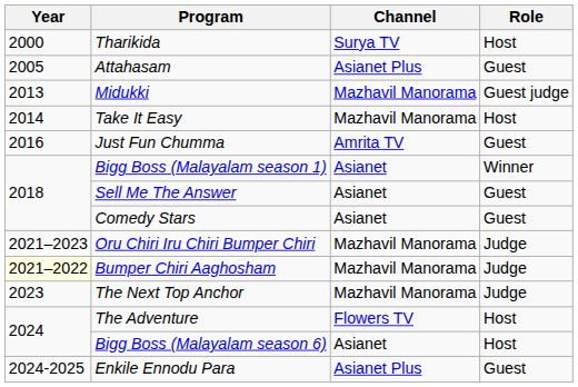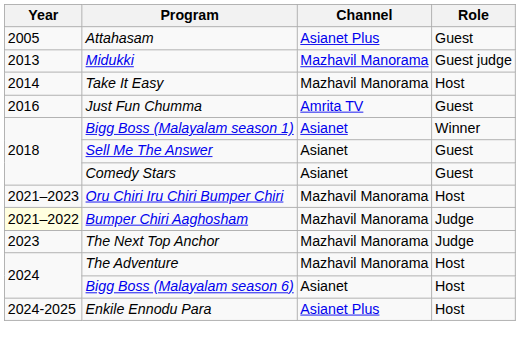 <table class="wikitable sortable">
 <tr>
 <th>Year</th>
 <th>Program</th>
 <th>Channel</th>
 <th>Role</th>
-</tr>
-<tr>
-<td>2000</td>
-<td><em>Tharikida</em></td>
-<td><a href='#'>Surya TV</a></td>
-<td>Host</td>
 </tr>
 <tr>
 <td>2005</td>
 <td><em>Attahasam</em></td>
 <td><a href='#'>Asianet Plus</a></td>
 <td>Guest</td>
 </tr>
 <tr>
 <td>2013</td>
 <td><em><a href='#'>Midukki</a></em></td>
 <td><a href='#'>Mazhavil Manorama</a></td>
 <td>Guest judge</td>
 </tr>
 <tr>
 <td>2014</td>
 <td><em>Take It Easy</em></td>
 <td>Mazhavil Manorama</td>
 <td>Host</td>
 </tr>
 <tr>
 <td>2016</td>
 <td><em>Just Fun Chumma</em></td>
 <td><a href='#'>Amrita TV</a></td>
 <td>Guest</td>
 </tr>
 <tr>
 <td rowspan="3">2018</td>
 <td><em><a href='#'>Bigg Boss (Malayalam season 1)</a></em></td>
 <td><a href='#'>Asianet</a></td>
 <td>Winner</td>
 </tr>
 <tr>
 <td><em><a href='#'>Sell Me The Answer</a></em></td>
 <td>Asianet</td>
 <td>Guest</td>
 </tr>
 <tr>
 <td><em>Comedy Stars</em></td>
 <td>Asianet</td>
 <td>Guest</td>
 </tr>
 <tr>
 <td>2021–2023</td>
 <td><em><a href='#'>Oru Chiri Iru Chiri Bumper Chiri</a></em></td>
 <td>Mazhavil Manorama</td>
-<td>Judge</td>
+<td>Host</td>
 </tr>
 <tr>
 <td style="background: lightyellow;">2021–2022</td>
 <td><em><a href='#'>Bumper Chiri Aaghosham</a></em></td>
 <td>Mazhavil Manorama</td>
 <td>Judge</td>
 </tr>
 <tr>
 <td>2023</td>
 <td><em>The Next Top Anchor</em></td>
 <td>Mazhavil Manorama</td>
 <td>Judge</td>
 </tr>
 <tr>
 <td rowspan="2">2024</td>
 <td><em>The Adventure</em></td>
-<td><a href='#'>Flowers TV</a></td>
+<td>Mazhavil Manorama</td>
 <td>Host</td>
 </tr>
 <tr>
 <td><em><a href='#'>Bigg Boss (Malayalam season 6)</a></em></td>
 <td>Asianet</td>
 <td>Host</td>
 </tr>
 <tr>
 <td>2024-2025</td>
 <td><em>Enkile Ennodu Para</em></td>
 <td><a href='#'>Asianet Plus</a></td>
-<td>Guest</td>
+<td>Host </td>
 </tr>
 </table>
